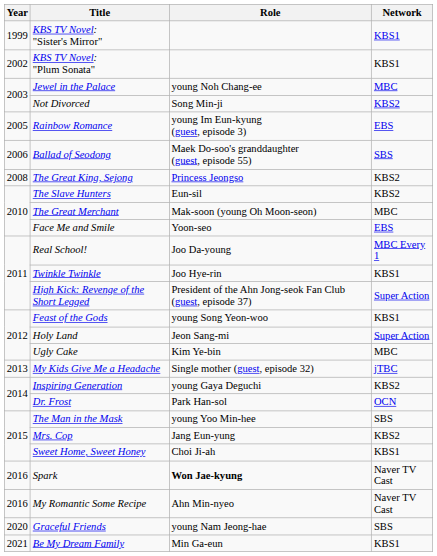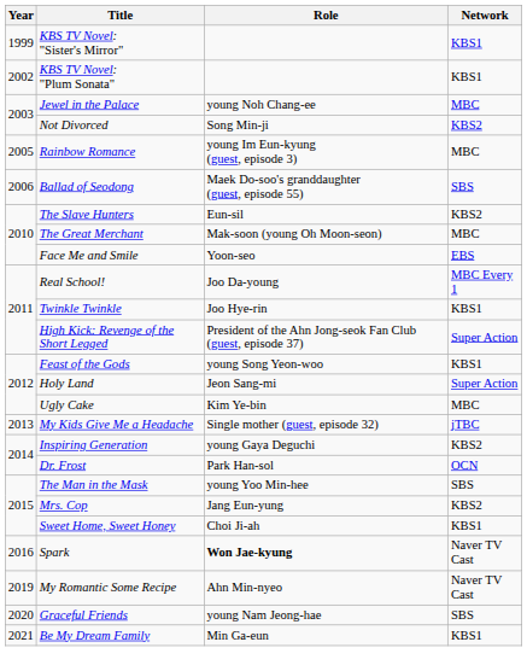 <table class="wikitable" style="width:650px">
 <tr>
 <th width=10>Year</th>
 <th>Title</th>
 <th>Role</th>
 <th>Network</th>
 </tr>
 <tr>
 <td>1999</td>
 <td><em><a href='#'>KBS TV Novel</a>:</em><br>"Sister's Mirror"</td>
 <td></td>
 <td><a href='#'>KBS1</a></td>
 </tr>
 <tr>
 <td>2002</td>
 <td><em><a href='#'>KBS TV Novel</a>:</em><br>"Plum Sonata"</td>
 <td></td>
 <td>KBS1</td>
 </tr>
 <tr>
 <td rowspan=2>2003</td>
 <td><em><a href='#'>Jewel in the Palace</a></em></td>
 <td>young Noh Chang-ee</td>
 <td><a href='#'>MBC</a></td>
 </tr>
 <tr>
 <td><em>Not Divorced</em></td>
 <td>Song Min-ji</td>
 <td><a href='#'>KBS2</a></td>
 </tr>
 <tr>
 <td>2005</td>
 <td><em><a href='#'>Rainbow Romance</a></em></td>
 <td>young Im Eun-kyung <br> (<a href='#'>guest</a>, episode 3)</td>
-<td><a href='#'>EBS</a></td>
+<td>MBC</td>
 </tr>
 <tr>
 <td>2006</td>
 <td><em><a href='#'>Ballad of Seodong</a></em></td>
 <td>Maek Do-soo's granddaughter <br> (<a href='#'>guest</a>, episode 55)</td>
 <td><a href='#'>SBS</a></td>
-</tr>
-<tr>
-<td>2008</td>
-<td><em><a href='#'>The Great King, Sejong</a></em></td>
-<td><a href='#'>Princess Jeongso</a></td>
-<td>KBS2</td>
 </tr>
 <tr>
 <td rowspan=3>2010</td>
 <td><em><a href='#'>The Slave Hunters</a></em></td>
 <td>Eun-sil</td>
 <td>KBS2</td>
 </tr>
 <tr>
 <td><em><a href='#'>The Great Merchant</a></em></td>
 <td>Mak-soon (young Oh Moon-seon)</td>
 <td>MBC</td>
 </tr>
 <tr>
 <td><em>Face Me and Smile</em></td>
 <td>Yoon-seo</td>
 <td><a href='#'>EBS</a></td>
 </tr>
 <tr>
 <td rowspan=3>2011</td>
 <td><em>Real School!</em></td>
 <td>Joo Da-young</td>
 <td><a href='#'>MBC Every 1</a></td>
 </tr>
 <tr>
 <td><em><a href='#'>Twinkle Twinkle</a></em></td>
 <td>Joo Hye-rin</td>
 <td>KBS1</td>
 </tr>
 <tr>
 <td><em><a href='#'>High Kick: Revenge of the Short Legged</a></em></td>
 <td>President of the Ahn Jong-seok Fan Club (<a href='#'>guest</a>, episode 37)</td>
 <td><a href='#'>Super Action</a></td>
 </tr>
 <tr>
 <td rowspan=3>2012</td>
 <td><em><a href='#'>Feast of the Gods</a></em></td>
 <td>young Song Yeon-woo</td>
 <td>KBS1</td>
 </tr>
 <tr>
 <td><em>Holy Land</em></td>
 <td>Jeon Sang-mi</td>
 <td><a href='#'>Super Action</a></td>
 </tr>
 <tr>
 <td><em>Ugly Cake</em></td>
 <td>Kim Ye-bin</td>
 <td>MBC</td>
 </tr>
 <tr>
 <td>2013</td>
 <td><em><a href='#'>My Kids Give Me a Headache</a></em></td>
 <td>Single mother (<a href='#'>guest</a>, episode 32)</td>
 <td><a href='#'>jTBC</a></td>
 </tr>
 <tr>
 <td rowspan=2>2014</td>
 <td><em><a href='#'>Inspiring Generation</a></em></td>
 <td>young Gaya Deguchi</td>
 <td>KBS2</td>
 </tr>
 <tr>
 <td><em><a href='#'>Dr. Frost</a></em></td>
 <td>Park Han-sol</td>
 <td><a href='#'>OCN</a></td>
 </tr>
 <tr>
 <td rowspan=3>2015</td>
 <td><em><a href='#'>The Man in the Mask</a></em></td>
 <td>young Yoo Min-hee</td>
 <td>SBS</td>
 </tr>
 <tr>
 <td><em><a href='#'>Mrs. Cop</a></em></td>
 <td>Jang Eun-yung</td>
 <td>KBS2</td>
 </tr>
 <tr>
 <td><em><a href='#'>Sweet Home, Sweet Honey</a></em></td>
 <td>Choi Ji-ah</td>
 <td>KBS1</td>
 </tr>
 <tr>
 <td>2016</td>
 <td><em>Spark</em></td>
 <td><strong>Won Jae-kyung</strong></td>
 <td>Naver TV Cast</td>
 </tr>
 <tr>
-<td>2016</td>
+<td>2019</td>
 <td><em>My Romantic Some Recipe</em></td>
 <td>Ahn Min-nyeo</td>
 <td>Naver TV Cast</td>
 </tr>
 <tr>
 <td>2020</td>
 <td><em><a href='#'>Graceful Friends</a></em></td>
 <td>young Nam Jeong-hae</td>
 <td>SBS</td>
 </tr>
 <tr>
 <td>2021</td>
 <td><em><a href='#'>Be My Dream Family</a></em></td>
 <td>Min Ga-eun</td>
 <td>KBS1</td>
 </tr>
 </table>
